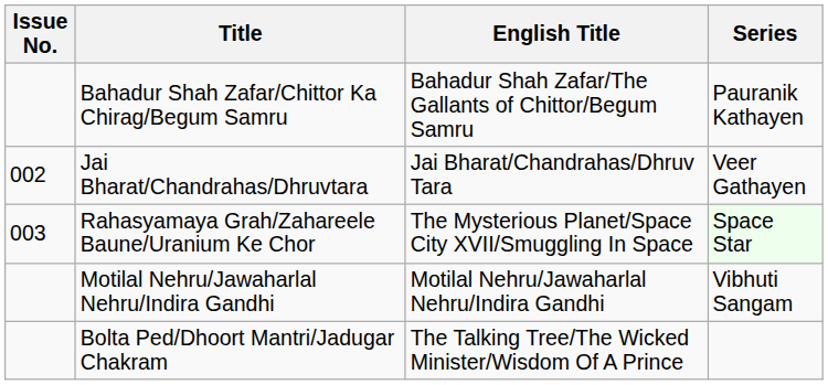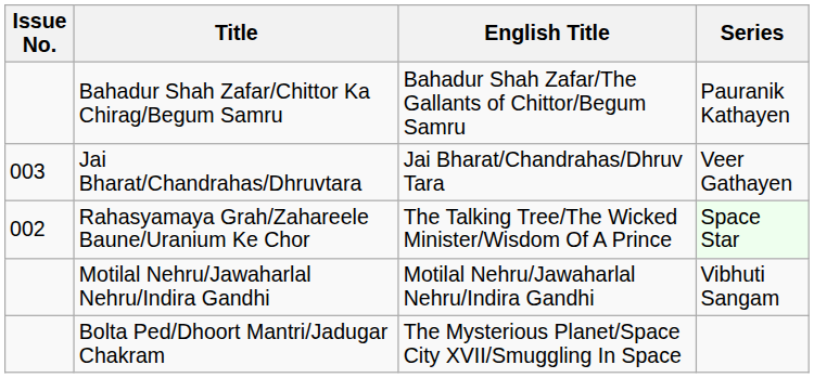 <table class="wikitable">
 <tr>
 <th>Issue No.</th>
 <th>Title</th>
 <th>English Title</th>
 <th>Series</th>
 </tr>
 <tr>
 <td></td>
 <td>Bahadur Shah Zafar/Chittor Ka Chirag/Begum Samru</td>
 <td>Bahadur Shah Zafar/The Gallants of Chittor/Begum Samru</td>
 <td>Pauranik Kathayen</td>
 </tr>
 <tr>
-<td>002</td>
+<td>003</td>
 <td>Jai Bharat/Chandrahas/Dhruvtara</td>
 <td>Jai Bharat/Chandrahas/Dhruv Tara</td>
 <td>Veer Gathayen</td>
 </tr>
 <tr>
-<td>003</td>
+<td>002</td>
 <td>Rahasyamaya Grah/Zahareele Baune/Uranium Ke Chor</td>
-<td>The Mysterious Planet/Space City XVII/Smuggling In Space</td>
+<td>The Talking Tree/The Wicked Minister/Wisdom Of A Prince</td>
 <td style="background:#efe">Space Star</td>
 </tr>
 <tr>
 <td></td>
 <td>Motilal Nehru/Jawaharlal Nehru/Indira Gandhi</td>
 <td>Motilal Nehru/Jawaharlal Nehru/Indira Gandhi</td>
 <td>Vibhuti Sangam</td>
 </tr>
 <tr>
 <td></td>
 <td>Bolta Ped/Dhoort Mantri/Jadugar Chakram</td>
-<td>The Talking Tree/The Wicked Minister/Wisdom Of A Prince</td>
+<td>The Mysterious Planet/Space City XVII/Smuggling In Space</td>
 <td></td>
 </tr>
 </table>
